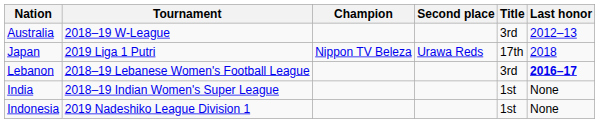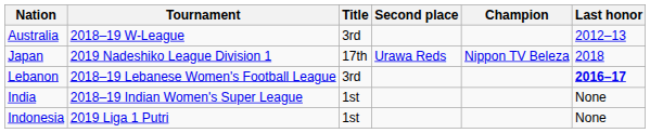 <table class="wikitable sortable">
 <tr>
 <th>Nation</th>
 <th>Tournament</th>
+<th data-sort-type="number">Title</th>
+<th>Second place</th>
 <th>Champion</th>
-<th>Second place</th>
-<th data-sort-type="number">Title</th>
 <th>Last honor</th>
 </tr>
 <tr>
 <td> <a href='#'>Australia</a></td>
 <td><a href='#'>2018–19 W-League</a></td>
+<td>3rd</td>
 <td></td>
 <td></td>
-<td>3rd</td>
 <td><a href='#'>2012–13</a></td>
 </tr>
 <tr>
 <td> <a href='#'>Japan</a></td>
-<td><a href='#'>2019 Liga 1 Putri</a></td>
+<td><a href='#'>2019 Nadeshiko League Division 1</a></td>
+<td>17th</td>
+<td><a href='#'>Urawa Reds</a></td>
 <td><a href='#'>Nippon TV Beleza</a></td>
-<td><a href='#'>Urawa Reds</a></td>
-<td>17th</td>
 <td><a href='#'>2018</a></td>
 </tr>
 <tr>
 <td> <a href='#'>Lebanon</a></td>
 <td><a href='#'>2018–19 Lebanese Women's Football League</a></td>
+<td>3rd</td>
 <td></td>
 <td></td>
-<td>3rd</td>
 <td><strong><a href='#'>2016–17</a></strong></td>
 </tr>
 <tr>
 <td> <a href='#'>India</a></td>
 <td><a href='#'>2018–19 Indian Women's Super League</a></td>
+<td>1st</td>
 <td></td>
 <td></td>
-<td>1st</td>
 <td>None</td>
 </tr>
 <tr>
 <td> <a href='#'>Indonesia</a></td>
-<td><a href='#'>2019 Nadeshiko League Division 1</a></td>
+<td><a href='#'>2019 Liga 1 Putri</a></td>
+<td>1st</td>
 <td></td>
 <td></td>
-<td>1st</td>
 <td>None</td>
 </tr>
 </table>
